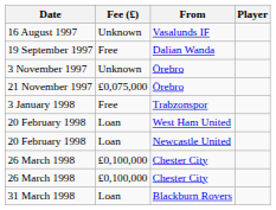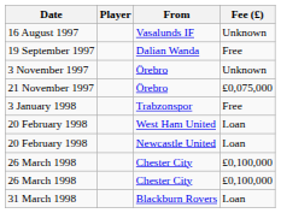 <table class="wikitable sortable" style="font-size:95%">
 <tr>
 <th>Date</th>
+<th>Player</th>
+<th>From</th>
 <th>Fee (£)</th>
-<th>From</th>
-<th>Player</th>
 </tr>
 <tr>
 <td>16 August 1997</td>
+<td> </td>
+<td><a href='#'>Vasalunds IF</a></td>
 <td>Unknown</td>
-<td><a href='#'>Vasalunds IF</a></td>
-<td> </td>
 </tr>
 <tr>
 <td>19 September 1997</td>
+<td> </td>
+<td><a href='#'>Dalian Wanda</a></td>
 <td>Free</td>
-<td><a href='#'>Dalian Wanda</a></td>
-<td> </td>
 </tr>
 <tr>
 <td>3 November 1997</td>
+<td> </td>
+<td><a href='#'>Örebro</a></td>
 <td>Unknown</td>
-<td><a href='#'>Örebro</a></td>
-<td> </td>
 </tr>
 <tr>
 <td>21 November 1997</td>
+<td> </td>
+<td><a href='#'>Örebro</a></td>
 <td>£0,075,000</td>
-<td><a href='#'>Örebro</a></td>
-<td> </td>
 </tr>
 <tr>
 <td>3 January 1998</td>
+<td> </td>
+<td><a href='#'>Trabzonspor</a></td>
 <td>Free</td>
-<td><a href='#'>Trabzonspor</a></td>
-<td> </td>
 </tr>
 <tr>
 <td>20 February 1998</td>
+<td> </td>
+<td><a href='#'>West Ham United</a></td>
 <td>Loan</td>
-<td><a href='#'>West Ham United</a></td>
-<td> </td>
 </tr>
 <tr>
 <td>20 February 1998</td>
+<td> </td>
+<td><a href='#'>Newcastle United</a></td>
 <td>Loan</td>
-<td><a href='#'>Newcastle United</a></td>
-<td> </td>
 </tr>
 <tr>
 <td>26 March 1998</td>
+<td> </td>
+<td><a href='#'>Chester City</a></td>
 <td>£0,100,000</td>
-<td><a href='#'>Chester City</a></td>
-<td> </td>
 </tr>
 <tr>
 <td>26 March 1998</td>
+<td> </td>
+<td><a href='#'>Chester City</a></td>
 <td>£0,100,000</td>
-<td><a href='#'>Chester City</a></td>
-<td> </td>
 </tr>
 <tr>
 <td>31 March 1998</td>
+<td> </td>
+<td><a href='#'>Blackburn Rovers</a></td>
 <td>Loan</td>
-<td><a href='#'>Blackburn Rovers</a></td>
-<td> </td>
 </tr>
 </table>
